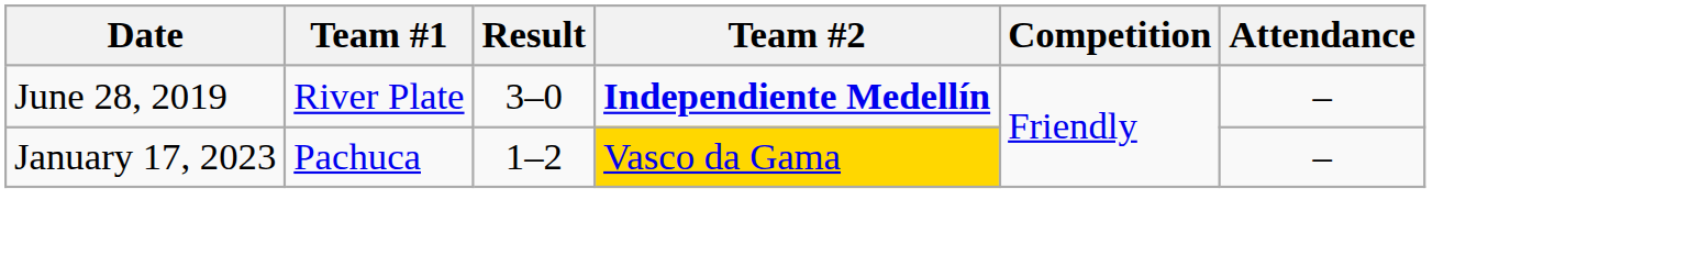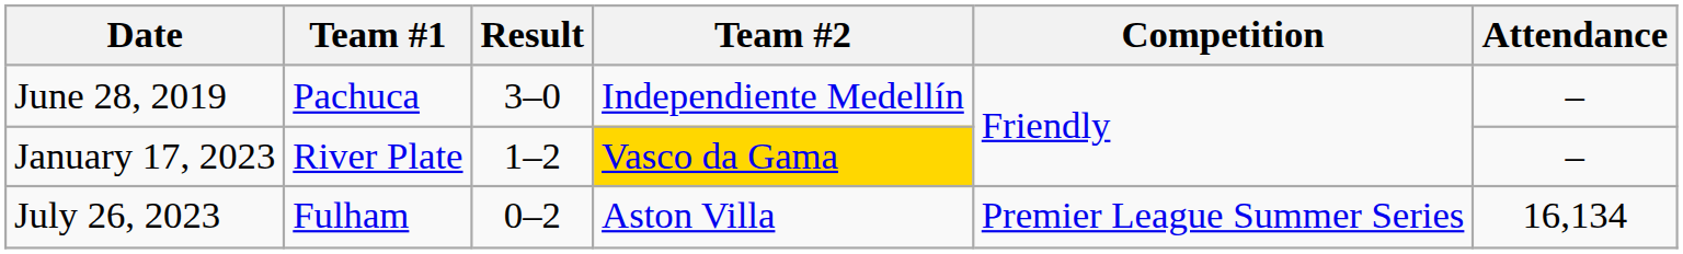 <table class="wikitable">
 <tr>
 <th>Date</th>
 <th>Team #1</th>
 <th>Result</th>
 <th>Team #2</th>
 <th>Competition</th>
 <th>Attendance</th>
 </tr>
 <tr>
 <td>June 28, 2019</td>
-<td> <a href='#'>River Plate</a></td>
+<td> <a href='#'>Pachuca</a></td>
 <td style="text-align:center;">3–0</td>
-<td><strong> <a href='#'>Independiente Medellín</a></strong></td>
+<td> <a href='#'>Independiente Medellín</a></td>
 <td rowspan=2><a href='#'>Friendly</a></td>
 <td style="text-align:center;">–</td>
 </tr>
 <tr>
 <td>January 17, 2023</td>
-<td> <a href='#'>Pachuca</a></td>
+<td> <a href='#'>River Plate</a></td>
 <td style="text-align:center;">1–2</td>
 <td style="background: gold;"> <a href='#'>Vasco da Gama</a></td>
 <td style="text-align:center;">–</td>
 </tr>
+<tr>
+<td>July 26, 2023</td>
+<td> <a href='#'>Fulham</a></td>
+<td style="text-align:center;">0–2</td>
+<td> <a href='#'>Aston Villa</a></td>
+<td><a href='#'>Premier League Summer Series</a></td>
+<td style="text-align:center;">16,134</td>
+</tr>
 </table>
